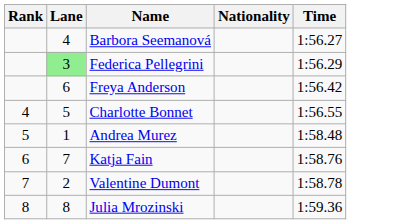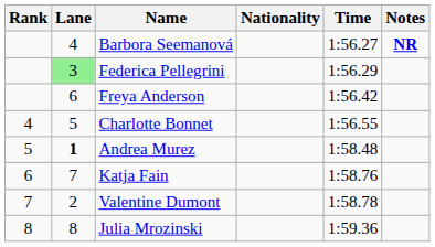 <table class="wikitable sortable" style="text-align:center">
 <tr>
 <th>Rank</th>
 <th>Lane</th>
 <th>Name</th>
 <th>Nationality</th>
 <th>Time</th>
+<th>Notes</th>
 </tr>
 <tr>
 <td></td>
 <td>4</td>
 <td align=left><a href='#'>Barbora Seemanová</a></td>
 <td align=left></td>
 <td>1:56.27</td>
+<td><strong><a href='#'>NR</a></strong></td>
 </tr>
 <tr>
 <td></td>
 <td style="background: lightgreen;">3</td>
 <td align=left><a href='#'>Federica Pellegrini</a></td>
 <td align=left></td>
 <td>1:56.29</td>
+<td></td>
 </tr>
 <tr>
 <td></td>
 <td>6</td>
 <td align=left><a href='#'>Freya Anderson</a></td>
 <td align=left></td>
 <td>1:56.42</td>
+<td></td>
 </tr>
 <tr>
 <td>4</td>
 <td>5</td>
 <td align=left><a href='#'>Charlotte Bonnet</a></td>
 <td align=left></td>
 <td>1:56.55</td>
+<td></td>
 </tr>
 <tr>
 <td>5</td>
-<td>1</td>
+<td><strong>1</strong></td>
 <td align=left><a href='#'>Andrea Murez</a></td>
 <td align=left></td>
 <td>1:58.48</td>
+<td></td>
 </tr>
 <tr>
 <td>6</td>
 <td>7</td>
 <td align=left><a href='#'>Katja Fain</a></td>
 <td align=left></td>
 <td>1:58.76</td>
+<td></td>
 </tr>
 <tr>
 <td>7</td>
 <td>2</td>
 <td align=left><a href='#'>Valentine Dumont</a></td>
 <td align=left></td>
 <td>1:58.78</td>
+<td></td>
 </tr>
 <tr>
 <td>8</td>
 <td>8</td>
 <td align=left><a href='#'>Julia Mrozinski</a></td>
 <td align=left></td>
 <td>1:59.36</td>
+<td></td>
 </tr>
 </table>
